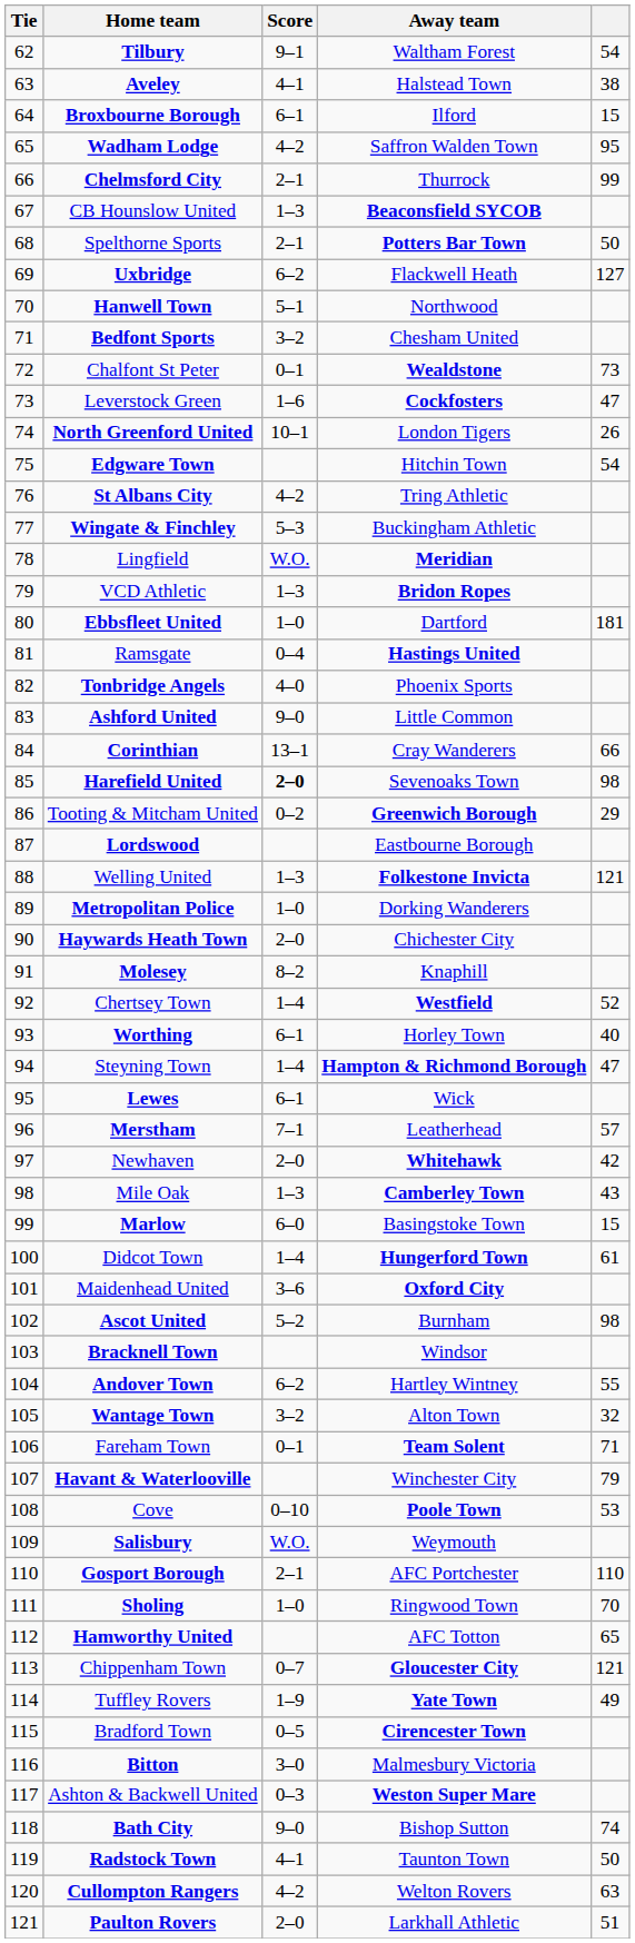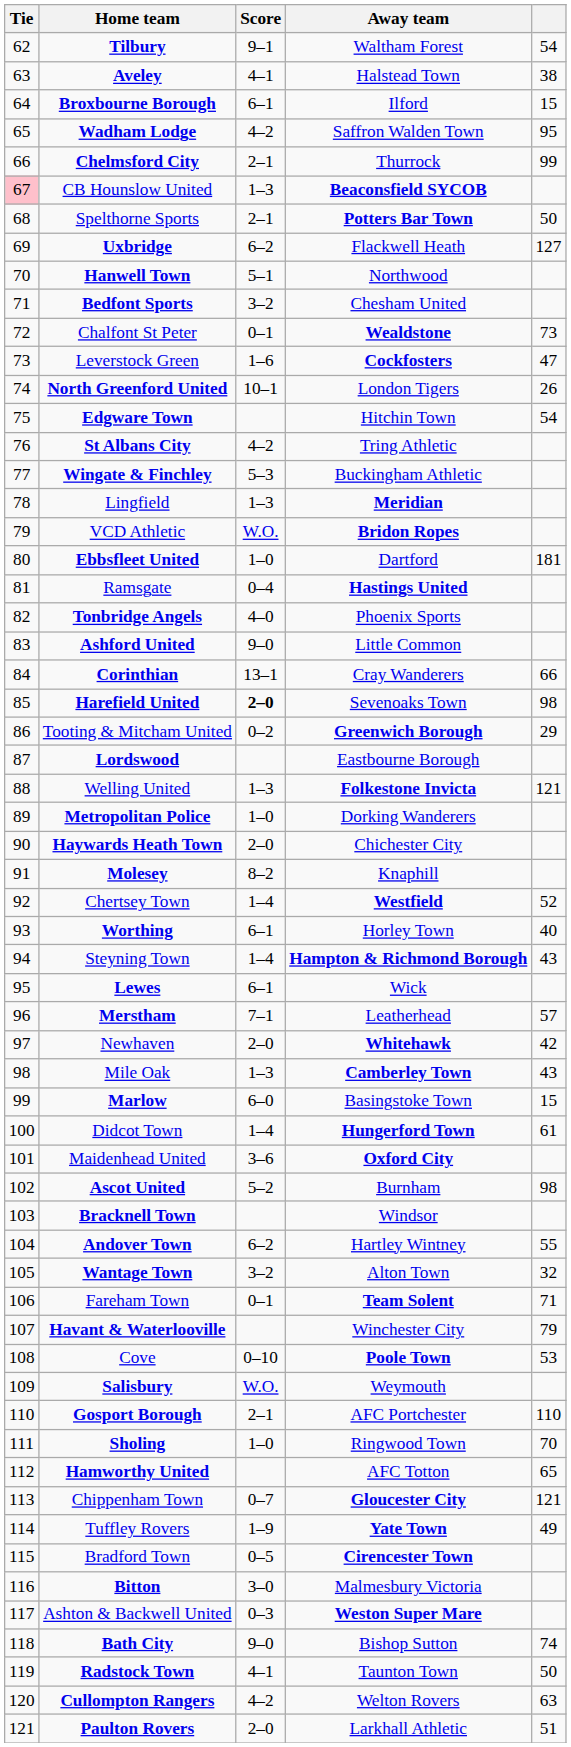 <table class="wikitable" style="text-align: center; font-size:85%">
 <tr>
 <th>Tie</th>
 <th>Home team</th>
 <th>Score</th>
 <th>Away team</th>
 <th></th>
 </tr>
 <tr>
 <td>62</td>
 <td><strong><a href='#'>Tilbury</a></strong></td>
 <td>9–1</td>
 <td><a href='#'>Waltham Forest</a></td>
 <td>54</td>
 </tr>
 <tr>
 <td>63</td>
 <td><strong><a href='#'>Aveley</a></strong></td>
 <td>4–1</td>
 <td><a href='#'>Halstead Town</a></td>
 <td>38</td>
 </tr>
 <tr>
 <td>64</td>
 <td><strong><a href='#'>Broxbourne Borough</a></strong></td>
 <td>6–1</td>
 <td><a href='#'>Ilford</a></td>
 <td>15</td>
 </tr>
 <tr>
 <td>65</td>
 <td><strong><a href='#'>Wadham Lodge</a></strong></td>
 <td>4–2 </td>
 <td><a href='#'>Saffron Walden Town</a></td>
 <td>95</td>
 </tr>
 <tr>
 <td>66</td>
 <td><strong><a href='#'>Chelmsford City</a></strong></td>
 <td>2–1</td>
 <td><a href='#'>Thurrock</a></td>
 <td>99</td>
 </tr>
 <tr>
-<td>67</td>
+<td style="background: pink;">67</td>
 <td><a href='#'>CB Hounslow United</a></td>
 <td>1–3</td>
 <td><strong><a href='#'>Beaconsfield SYCOB</a></strong></td>
 <td></td>
 </tr>
 <tr>
 <td>68</td>
 <td><a href='#'>Spelthorne Sports</a></td>
 <td>2–1</td>
 <td><strong><a href='#'>Potters Bar Town</a></strong></td>
 <td>50</td>
 </tr>
 <tr>
 <td>69</td>
 <td><strong><a href='#'>Uxbridge</a></strong></td>
 <td>6–2</td>
 <td><a href='#'>Flackwell Heath</a></td>
 <td>127</td>
 </tr>
 <tr>
 <td>70</td>
 <td><strong><a href='#'>Hanwell Town</a></strong></td>
 <td>5–1</td>
 <td><a href='#'>Northwood</a></td>
 <td></td>
 </tr>
 <tr>
 <td>71</td>
 <td><strong><a href='#'>Bedfont Sports</a></strong></td>
 <td>3–2 </td>
 <td><a href='#'>Chesham United</a></td>
 <td></td>
 </tr>
 <tr>
 <td>72</td>
 <td><a href='#'>Chalfont St Peter</a></td>
 <td>0–1</td>
 <td><strong><a href='#'>Wealdstone</a></strong></td>
 <td>73</td>
 </tr>
 <tr>
 <td>73</td>
 <td><a href='#'>Leverstock Green</a></td>
 <td>1–6</td>
 <td><strong><a href='#'>Cockfosters</a></strong></td>
 <td>47</td>
 </tr>
 <tr>
 <td>74</td>
 <td><strong><a href='#'>North Greenford United</a></strong></td>
 <td>10–1</td>
 <td><a href='#'>London Tigers</a></td>
 <td>26</td>
 </tr>
 <tr>
 <td>75</td>
 <td><strong><a href='#'>Edgware Town</a></strong></td>
 <td></td>
 <td><a href='#'>Hitchin Town</a></td>
 <td>54</td>
 </tr>
 <tr>
 <td>76</td>
 <td><strong><a href='#'>St Albans City</a></strong></td>
 <td>4–2</td>
 <td><a href='#'>Tring Athletic</a></td>
 <td></td>
 </tr>
 <tr>
 <td>77</td>
 <td><strong><a href='#'>Wingate & Finchley</a></strong></td>
 <td>5–3 </td>
 <td><a href='#'>Buckingham Athletic</a></td>
 <td></td>
 </tr>
 <tr>
 <td>78</td>
 <td><a href='#'>Lingfield</a></td>
-<td><a href='#'>W.O.</a></td>
+<td>1–3</td>
 <td><strong><a href='#'>Meridian</a></strong></td>
 <td></td>
 </tr>
 <tr>
 <td>79</td>
 <td><a href='#'>VCD Athletic</a></td>
-<td>1–3</td>
+<td><a href='#'>W.O.</a></td>
 <td><strong><a href='#'>Bridon Ropes</a></strong></td>
 <td></td>
 </tr>
 <tr>
 <td>80</td>
 <td><strong><a href='#'>Ebbsfleet United</a></strong></td>
 <td>1–0</td>
 <td><a href='#'>Dartford</a></td>
 <td>181</td>
 </tr>
 <tr>
 <td>81</td>
 <td><a href='#'>Ramsgate</a></td>
 <td>0–4</td>
 <td><strong><a href='#'>Hastings United</a></strong></td>
 <td></td>
 </tr>
 <tr>
 <td>82</td>
 <td><strong><a href='#'>Tonbridge Angels</a></strong></td>
 <td>4–0</td>
 <td><a href='#'>Phoenix Sports</a></td>
 <td></td>
 </tr>
 <tr>
 <td>83</td>
 <td><strong><a href='#'>Ashford United</a></strong></td>
 <td>9–0</td>
 <td><a href='#'>Little Common</a></td>
 <td></td>
 </tr>
 <tr>
 <td>84</td>
 <td><strong><a href='#'>Corinthian</a></strong></td>
 <td>13–1</td>
 <td><a href='#'>Cray Wanderers</a></td>
 <td>66</td>
 </tr>
 <tr>
 <td>85</td>
 <td><strong><a href='#'>Harefield United</a></strong></td>
 <td><strong>2–0</strong></td>
 <td><a href='#'>Sevenoaks Town</a></td>
 <td>98</td>
 </tr>
 <tr>
 <td>86</td>
 <td><a href='#'>Tooting & Mitcham United</a></td>
 <td>0–2</td>
 <td><strong><a href='#'>Greenwich Borough</a></strong></td>
 <td>29</td>
 </tr>
 <tr>
 <td>87</td>
 <td><strong><a href='#'>Lordswood</a></strong></td>
 <td></td>
 <td><a href='#'>Eastbourne Borough</a></td>
 <td></td>
 </tr>
 <tr>
 <td>88</td>
 <td><a href='#'>Welling United</a></td>
 <td>1–3</td>
 <td><strong><a href='#'>Folkestone Invicta</a></strong></td>
 <td>121</td>
 </tr>
 <tr>
 <td>89</td>
 <td><strong><a href='#'>Metropolitan Police</a></strong></td>
 <td>1–0</td>
 <td><a href='#'>Dorking Wanderers</a></td>
 <td></td>
 </tr>
 <tr>
 <td>90</td>
 <td><strong><a href='#'>Haywards Heath Town</a></strong></td>
 <td>2–0</td>
 <td><a href='#'>Chichester City</a></td>
 <td></td>
 </tr>
 <tr>
 <td>91</td>
 <td><strong><a href='#'>Molesey</a></strong></td>
 <td>8–2</td>
 <td><a href='#'>Knaphill</a></td>
 <td></td>
 </tr>
 <tr>
 <td>92</td>
 <td><a href='#'>Chertsey Town</a></td>
 <td>1–4</td>
 <td><strong><a href='#'>Westfield</a></strong></td>
 <td>52</td>
 </tr>
 <tr>
 <td>93</td>
 <td><strong><a href='#'>Worthing</a></strong></td>
 <td>6–1</td>
 <td><a href='#'>Horley Town</a></td>
 <td>40</td>
 </tr>
 <tr>
 <td>94</td>
 <td><a href='#'>Steyning Town</a></td>
 <td>1–4</td>
 <td><strong><a href='#'>Hampton & Richmond Borough</a></strong></td>
-<td>47</td>
+<td>43</td>
 </tr>
 <tr>
 <td>95</td>
 <td><strong><a href='#'>Lewes</a></strong></td>
 <td>6–1</td>
 <td><a href='#'>Wick</a></td>
 <td></td>
 </tr>
 <tr>
 <td>96</td>
 <td><strong><a href='#'>Merstham</a></strong></td>
 <td>7–1</td>
 <td><a href='#'>Leatherhead</a></td>
 <td>57</td>
 </tr>
 <tr>
 <td>97</td>
 <td><a href='#'>Newhaven</a></td>
 <td>2–0</td>
 <td><strong><a href='#'>Whitehawk</a></strong></td>
 <td>42</td>
 </tr>
 <tr>
 <td>98</td>
 <td><a href='#'>Mile Oak</a></td>
 <td>1–3</td>
 <td><strong><a href='#'>Camberley Town</a></strong></td>
 <td>43</td>
 </tr>
 <tr>
 <td>99</td>
 <td><strong><a href='#'>Marlow</a></strong></td>
 <td>6–0</td>
 <td><a href='#'>Basingstoke Town</a></td>
 <td>15</td>
 </tr>
 <tr>
 <td>100</td>
 <td><a href='#'>Didcot Town</a></td>
 <td>1–4</td>
 <td><strong><a href='#'>Hungerford Town</a></strong></td>
 <td>61</td>
 </tr>
 <tr>
 <td>101</td>
 <td><a href='#'>Maidenhead United</a></td>
 <td>3–6</td>
 <td><strong><a href='#'>Oxford City</a></strong></td>
 <td></td>
 </tr>
 <tr>
 <td>102</td>
 <td><strong><a href='#'>Ascot United</a></strong></td>
 <td>5–2</td>
 <td><a href='#'>Burnham</a></td>
 <td>98</td>
 </tr>
 <tr>
 <td>103</td>
 <td><strong><a href='#'>Bracknell Town</a></strong></td>
 <td></td>
 <td><a href='#'>Windsor</a></td>
 <td></td>
 </tr>
 <tr>
 <td>104</td>
 <td><strong><a href='#'>Andover Town</a></strong></td>
 <td>6–2</td>
 <td><a href='#'>Hartley Wintney</a></td>
 <td>55</td>
 </tr>
 <tr>
 <td>105</td>
 <td><strong><a href='#'>Wantage Town</a></strong></td>
 <td>3–2</td>
 <td><a href='#'>Alton Town</a></td>
 <td>32</td>
 </tr>
 <tr>
 <td>106</td>
 <td><a href='#'>Fareham Town</a></td>
 <td>0–1</td>
 <td><strong><a href='#'>Team Solent</a></strong></td>
 <td>71</td>
 </tr>
 <tr>
 <td>107</td>
 <td><strong><a href='#'>Havant & Waterlooville</a></strong></td>
 <td></td>
 <td><a href='#'>Winchester City</a></td>
 <td>79</td>
 </tr>
 <tr>
 <td>108</td>
 <td><a href='#'>Cove</a></td>
 <td>0–10</td>
 <td><strong><a href='#'>Poole Town</a></strong></td>
 <td>53</td>
 </tr>
 <tr>
 <td>109</td>
 <td><strong><a href='#'>Salisbury</a></strong></td>
 <td><a href='#'>W.O.</a></td>
 <td><a href='#'>Weymouth</a></td>
 <td></td>
 </tr>
 <tr>
 <td>110</td>
 <td><strong><a href='#'>Gosport Borough</a></strong></td>
 <td>2–1 </td>
 <td><a href='#'>AFC Portchester</a></td>
 <td>110</td>
 </tr>
 <tr>
 <td>111</td>
 <td><strong><a href='#'>Sholing</a></strong></td>
 <td>1–0</td>
 <td><a href='#'>Ringwood Town</a></td>
 <td>70</td>
 </tr>
 <tr>
 <td>112</td>
 <td><strong><a href='#'>Hamworthy United</a></strong></td>
 <td></td>
 <td><a href='#'>AFC Totton</a></td>
 <td>65</td>
 </tr>
 <tr>
 <td>113</td>
 <td><a href='#'>Chippenham Town</a></td>
 <td>0–7</td>
 <td><strong><a href='#'>Gloucester City</a></strong></td>
 <td>121</td>
 </tr>
 <tr>
 <td>114</td>
 <td><a href='#'>Tuffley Rovers</a></td>
 <td>1–9</td>
 <td><strong><a href='#'>Yate Town</a></strong></td>
 <td>49</td>
 </tr>
 <tr>
 <td>115</td>
 <td><a href='#'>Bradford Town</a></td>
 <td>0–5</td>
 <td><strong><a href='#'>Cirencester Town</a></strong></td>
 <td></td>
 </tr>
 <tr>
 <td>116</td>
 <td><strong><a href='#'>Bitton</a></strong></td>
 <td>3–0</td>
 <td><a href='#'>Malmesbury Victoria</a></td>
 <td></td>
 </tr>
 <tr>
 <td>117</td>
 <td><a href='#'>Ashton & Backwell United</a></td>
 <td>0–3</td>
 <td><strong><a href='#'>Weston Super Mare</a></strong></td>
 <td></td>
 </tr>
 <tr>
 <td>118</td>
 <td><strong><a href='#'>Bath City</a></strong></td>
 <td>9–0</td>
 <td><a href='#'>Bishop Sutton</a></td>
 <td>74</td>
 </tr>
 <tr>
 <td>119</td>
 <td><strong><a href='#'>Radstock Town</a></strong></td>
 <td>4–1</td>
 <td><a href='#'>Taunton Town</a></td>
 <td>50</td>
 </tr>
 <tr>
 <td>120</td>
 <td><strong><a href='#'>Cullompton Rangers</a></strong></td>
 <td>4–2</td>
 <td><a href='#'>Welton Rovers</a></td>
 <td>63</td>
 </tr>
 <tr>
 <td>121</td>
 <td><strong><a href='#'>Paulton Rovers</a></strong></td>
 <td>2–0</td>
 <td><a href='#'>Larkhall Athletic</a></td>
 <td>51</td>
 </tr>
 <tr>
 </tr>
 </table>
